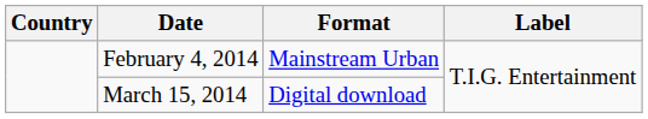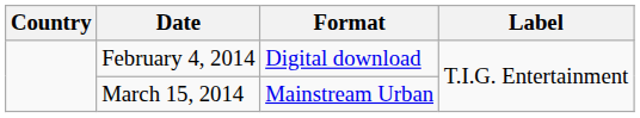 <table class="wikitable">
 <tr>
 <th>Country</th>
 <th>Date</th>
 <th>Format</th>
 <th>Label</th>
 </tr>
 <tr>
 <td rowspan="2"></td>
 <td>February 4, 2014</td>
-<td><a href='#'>Mainstream Urban</a></td>
+<td><a href='#'>Digital download</a></td>
 <td rowspan="2">T.I.G. Entertainment</td>
 </tr>
 <tr>
 <td>March 15, 2014</td>
-<td><a href='#'>Digital download</a></td>
+<td><a href='#'>Mainstream Urban</a></td>
 </tr>
 </table>
